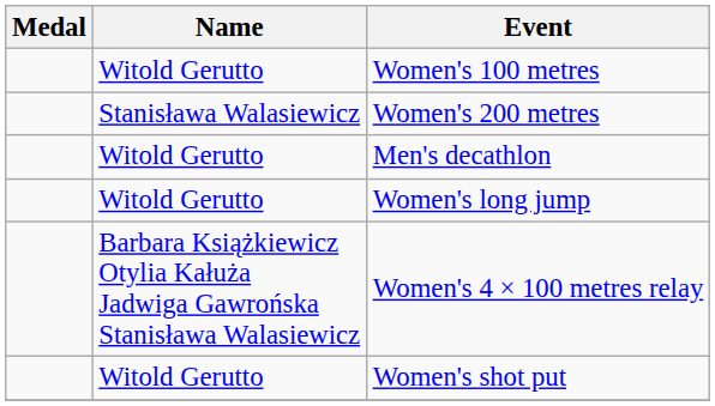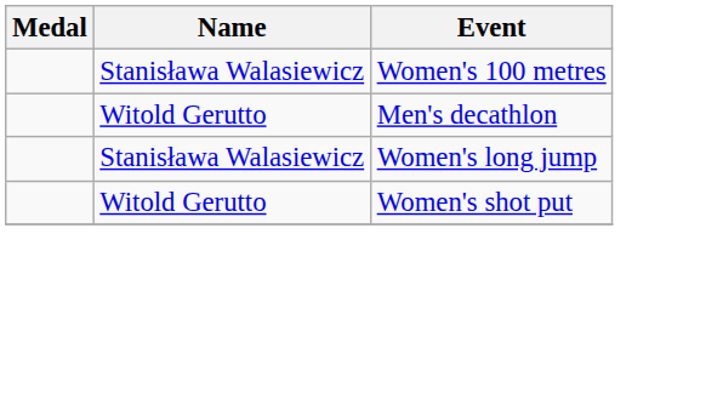 <table class="wikitable sortable" style="font-size:100%">
 <tr>
 <th>Medal</th>
 <th>Name</th>
 <th>Event</th>
 </tr>
 <tr>
 <td></td>
-<td><a href='#'>Witold Gerutto</a></td>
+<td><a href='#'>Stanisława Walasiewicz</a></td>
 <td><a href='#'>Women's 100 metres</a></td>
-</tr>
-<tr>
-<td></td>
-<td><a href='#'>Stanisława Walasiewicz</a></td>
-<td><a href='#'>Women's 200 metres</a></td>
 </tr>
 <tr>
 <td></td>
 <td><a href='#'>Witold Gerutto</a></td>
 <td><a href='#'>Men's decathlon</a></td>
 </tr>
 <tr>
 <td></td>
-<td><a href='#'>Witold Gerutto</a></td>
+<td><a href='#'>Stanisława Walasiewicz</a></td>
 <td><a href='#'>Women's long jump</a></td>
-</tr>
-<tr>
-<td></td>
-<td><a href='#'>Barbara Książkiewicz</a><br><a href='#'>Otylia Kałuża</a><br><a href='#'>Jadwiga Gawrońska</a><br><a href='#'>Stanisława Walasiewicz</a></td>
-<td><a href='#'>Women's 4 × 100 metres relay</a></td>
 </tr>
 <tr>
 <td></td>
 <td><a href='#'>Witold Gerutto</a></td>
 <td><a href='#'>Women's shot put</a></td>
 </tr>
 <tr>
 </tr>
 </table>
